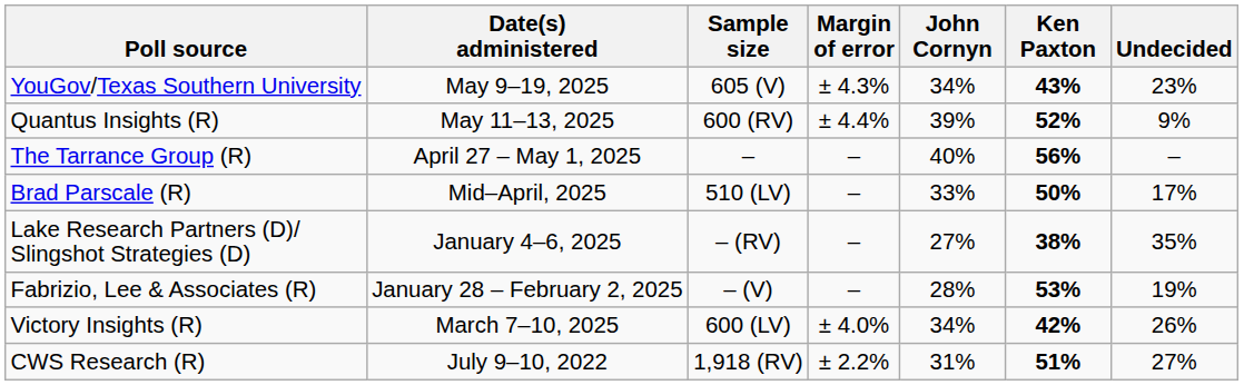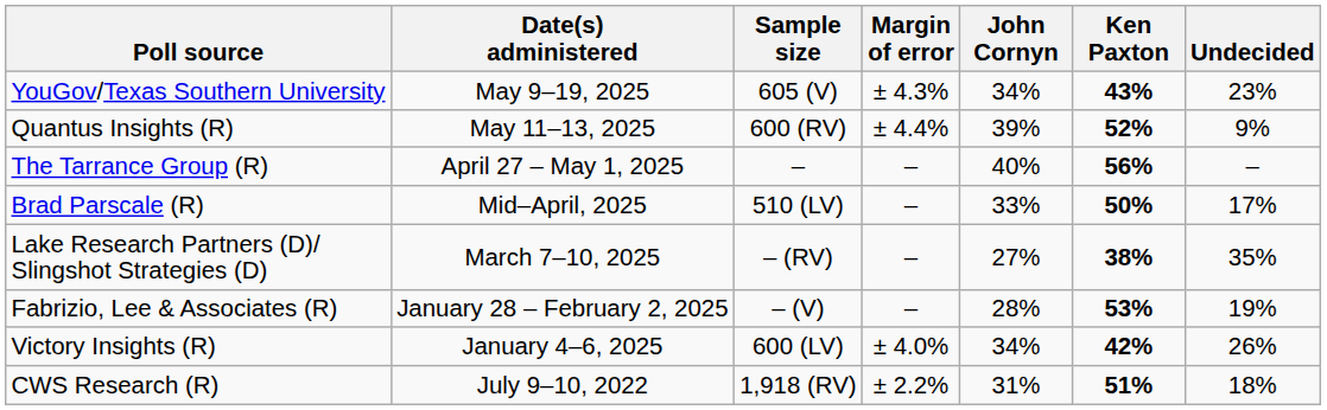 <table class="wikitable" style="font-size:90%;text-align:center;">
 <tr style="vertical-align:bottom">
 <th>Poll source</th>
 <th>Date(s)<br>administered</th>
 <th>Sample<br>size</th>
 <th>Margin<br>of error</th>
 <th style="width:60px;">John<br>Cornyn</th>
 <th style="width:60px;">Ken<br>Paxton</th>
 <th>Undecided</th>
 </tr>
 <tr>
 <td style="text-align:left;"><a href='#'>YouGov</a>/<a href='#'>Texas Southern University</a></td>
 <td>May 9–19, 2025</td>
 <td>605 (V)</td>
 <td>± 4.3%</td>
 <td>34%</td>
 <td><strong>43%</strong></td>
 <td>23%</td>
 </tr>
 <tr>
 <td style="text-align:left;">Quantus Insights (R)</td>
 <td>May 11–13, 2025</td>
 <td>600 (RV)</td>
 <td>± 4.4%</td>
 <td>39%</td>
 <td><strong>52%</strong></td>
 <td>9%</td>
 </tr>
 <tr>
 <td style="text-align:left;"><a href='#'>The Tarrance Group</a> (R)</td>
 <td>April 27 – May 1, 2025</td>
 <td>–</td>
 <td>–</td>
 <td>40%</td>
 <td><strong>56%</strong></td>
 <td>–</td>
 </tr>
 <tr>
 <td style="text-align:left;"><a href='#'>Brad Parscale</a> (R)</td>
 <td>Mid–April, 2025</td>
 <td>510 (LV)</td>
 <td>–</td>
 <td>33%</td>
 <td><strong>50%</strong></td>
 <td>17%</td>
 </tr>
 <tr>
 <td style="text-align:left;">Lake Research Partners (D)/<br>Slingshot Strategies (D)</td>
-<td>January 4–6, 2025</td>
+<td>March 7–10, 2025</td>
 <td>– (RV)</td>
 <td>–</td>
 <td>27%</td>
 <td><strong>38%</strong></td>
 <td>35%</td>
 </tr>
 <tr>
 <td style="text-align:left;">Fabrizio, Lee & Associates (R)</td>
 <td>January 28 – February 2, 2025</td>
 <td>– (V)</td>
 <td>–</td>
 <td>28%</td>
 <td><strong>53%</strong></td>
 <td>19%</td>
 </tr>
 <tr>
 <td style="text-align:left;">Victory Insights (R)</td>
-<td>March 7–10, 2025</td>
+<td>January 4–6, 2025</td>
 <td>600 (LV)</td>
 <td>± 4.0%</td>
 <td>34%</td>
 <td><strong>42%</strong></td>
 <td>26%</td>
 </tr>
 <tr>
 <td style="text-align:left;">CWS Research (R)</td>
 <td>July 9–10, 2022</td>
 <td>1,918 (RV)</td>
 <td>± 2.2%</td>
 <td>31%</td>
 <td><strong>51%</strong></td>
-<td>27%</td>
+<td>18%</td>
 </tr>
 </table>
